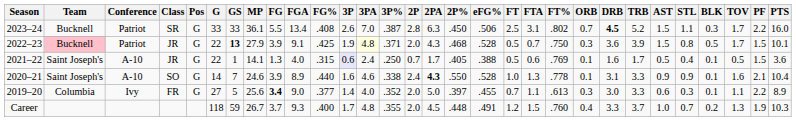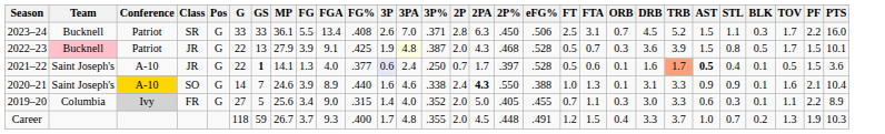 <table class="wikitable" style="text-align:center">
 <tr>
 <th>Season</th>
 <th>Team</th>
 <th>Conference</th>
 <th>Class</th>
 <th>Pos</th>
 <th>G</th>
 <th>GS</th>
 <th>MP</th>
 <th>FG</th>
 <th>FGA</th>
 <th>FG%</th>
 <th>3P</th>
 <th>3PA</th>
 <th>3P%</th>
 <th>2P</th>
 <th>2PA</th>
 <th>2P%</th>
 <th>eFG%</th>
 <th>FT</th>
 <th>FTA</th>
-<th>FT%</th>
 <th>ORB</th>
 <th>DRB</th>
 <th>TRB</th>
 <th>AST</th>
 <th>STL</th>
 <th>BLK</th>
 <th>TOV</th>
 <th>PF</th>
 <th>PTS</th>
 </tr>
 <tr>
 <td>2023–24</td>
 <td>Bucknell</td>
 <td>Patriot</td>
 <td>SR</td>
 <td>G</td>
 <td>33</td>
 <td>33</td>
 <td>36.1</td>
 <td>5.5</td>
 <td>13.4</td>
 <td>.408</td>
 <td>2.6</td>
 <td>7.0</td>
-<td>.387</td>
+<td>.371</td>
 <td>2.8</td>
 <td>6.3</td>
 <td>.450</td>
 <td>.506</td>
 <td>2.5</td>
 <td>3.1</td>
-<td>.802</td>
 <td>0.7</td>
-<td><strong>4.5</strong></td>
+<td>4.5</td>
 <td>5.2</td>
 <td>1.5</td>
 <td>1.1</td>
 <td>0.3</td>
 <td>1.7</td>
 <td>2.2</td>
 <td>16.0</td>
 </tr>
 <tr>
 <td>2022–23</td>
 <td style="background: pink;">Bucknell</td>
 <td>Patriot</td>
 <td>JR</td>
 <td>G</td>
 <td>22</td>
-<td><strong>13</strong></td>
+<td>13</td>
 <td>27.9</td>
 <td>3.9</td>
 <td>9.1</td>
 <td>.425</td>
 <td>1.9</td>
 <td style="background: lightyellow;">4.8</td>
-<td>.371</td>
+<td>.387</td>
 <td>2.0</td>
 <td>4.3</td>
 <td>.468</td>
 <td>.528</td>
 <td>0.5</td>
 <td>0.7</td>
-<td>.750</td>
 <td>0.3</td>
 <td>3.6</td>
 <td>3.9</td>
 <td>1.5</td>
 <td>0.8</td>
 <td>0.5</td>
 <td>1.7</td>
 <td>1.5</td>
 <td>10.1</td>
 </tr>
 <tr>
 <td>2021–22</td>
 <td>Saint Joseph's</td>
 <td>A-10</td>
 <td>JR</td>
 <td>G</td>
 <td>22</td>
-<td>1</td>
+<td><strong>1</strong></td>
 <td>14.1</td>
 <td>1.3</td>
 <td>4.0</td>
-<td>.315</td>
+<td>.377</td>
 <td style="background: lavender;">0.6</td>
 <td>2.4</td>
 <td>.250</td>
 <td>0.7</td>
 <td>1.7</td>
-<td>.405</td>
-<td>.388</td>
+<td>.397</td>
+<td>.528</td>
 <td>0.5</td>
 <td>0.6</td>
-<td>.769</td>
 <td>0.1</td>
 <td>1.6</td>
-<td>1.7</td>
-<td>0.5</td>
+<td style="background: lightsalmon;">1.7</td>
+<td><strong>0.5</strong></td>
 <td>0.4</td>
 <td>0.1</td>
 <td>0.5</td>
 <td>1.5</td>
 <td>3.6</td>
 </tr>
 <tr>
 <td>2020–21</td>
 <td>Saint Joseph's</td>
-<td>A-10</td>
+<td style="background: gold;">A-10</td>
 <td>SO</td>
 <td>G</td>
 <td>14</td>
 <td>7</td>
 <td>24.6</td>
 <td>3.9</td>
 <td>8.9</td>
 <td>.440</td>
 <td>1.6</td>
 <td>4.6</td>
 <td>.338</td>
 <td>2.4</td>
 <td><strong>4.3</strong></td>
 <td>.550</td>
-<td>.528</td>
+<td>.388</td>
 <td>1.0</td>
 <td>1.3</td>
-<td>.778</td>
 <td>0.1</td>
 <td>3.1</td>
 <td>3.3</td>
 <td>0.9</td>
 <td>0.9</td>
 <td>0.1</td>
 <td>1.6</td>
 <td>2.1</td>
 <td>10.4</td>
 </tr>
 <tr>
 <td>2019–20</td>
 <td>Columbia</td>
-<td>Ivy</td>
+<td style="background: lightgrey;">Ivy</td>
 <td>FR</td>
 <td>G</td>
 <td>27</td>
 <td>5</td>
 <td>25.6</td>
-<td><strong>3.4</strong></td>
+<td>3.4</td>
 <td>9.0</td>
-<td>.377</td>
+<td>.315</td>
 <td>1.4</td>
 <td>4.0</td>
 <td>.352</td>
 <td>2.0</td>
 <td>5.0</td>
-<td>.397</td>
+<td>.405</td>
 <td>.455</td>
 <td>0.7</td>
 <td>1.1</td>
-<td>.613</td>
 <td>0.3</td>
 <td>3.0</td>
 <td>3.3</td>
 <td>0.6</td>
 <td>0.3</td>
 <td>0.1</td>
 <td>1.1</td>
 <td>2.2</td>
 <td>8.9</td>
 </tr>
 <tr>
 <td>Career</td>
 <td></td>
 <td></td>
 <td></td>
 <td></td>
 <td>118</td>
 <td>59</td>
 <td>26.7</td>
 <td>3.7</td>
 <td>9.3</td>
 <td>.400</td>
 <td>1.7</td>
 <td>4.8</td>
 <td>.355</td>
 <td>2.0</td>
 <td>4.5</td>
 <td>.448</td>
 <td>.491</td>
 <td>1.2</td>
 <td>1.5</td>
-<td>.760</td>
 <td>0.4</td>
 <td>3.3</td>
 <td>3.7</td>
 <td>1.0</td>
 <td>0.7</td>
 <td>0.2</td>
 <td>1.3</td>
 <td>1.9</td>
 <td>10.3</td>
 </tr>
 </table>
